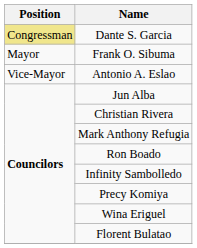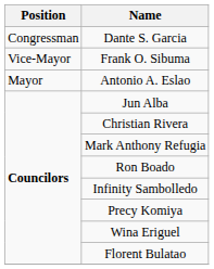 <table class="wikitable" style="line-height:1.20em; font-size:100%;">
 <tr>
 <th>Position</th>
 <th>Name</th>
 </tr>
 <tr>
-<td style="background: khaki;">Congressman</td>
+<td>Congressman</td>
 <td style="text-align:center;">Dante S. Garcia</td>
 </tr>
 <tr>
-<td>Mayor</td>
+<td>Vice-Mayor</td>
 <td style="text-align:center;">Frank O. Sibuma</td>
 </tr>
 <tr>
-<td>Vice-Mayor</td>
+<td>Mayor</td>
 <td style="text-align:center;">Antonio A. Eslao</td>
 </tr>
 <tr>
 <td rowspan=8><strong>Councilors</strong></td>
 <td style="text-align:center;">Jun Alba</td>
 </tr>
 <tr>
 <td style="text-align:center;">Christian Rivera</td>
 </tr>
 <tr>
 <td style="text-align:center;">Mark Anthony Refugia</td>
 </tr>
 <tr>
 <td style="text-align:center;">Ron Boado</td>
 </tr>
 <tr>
 <td style="text-align:center;">Infinity Sambolledo</td>
 </tr>
 <tr>
 <td style="text-align:center;">Precy Komiya</td>
 </tr>
 <tr>
 <td style="text-align:center;">Wina Eriguel</td>
 </tr>
 <tr>
 <td style="text-align:center;">Florent Bulatao</td>
 </tr>
 <tr>
 </tr>
 </table>
